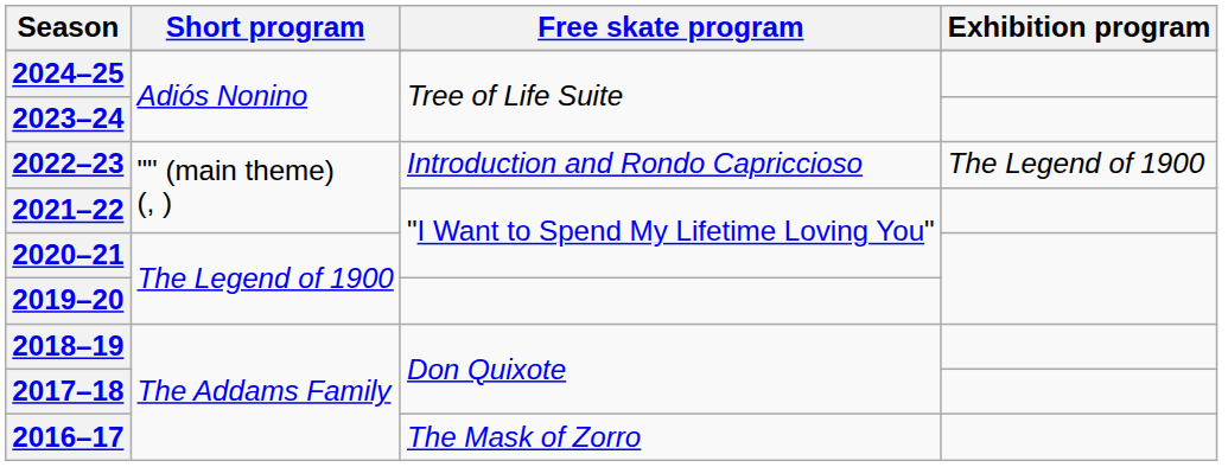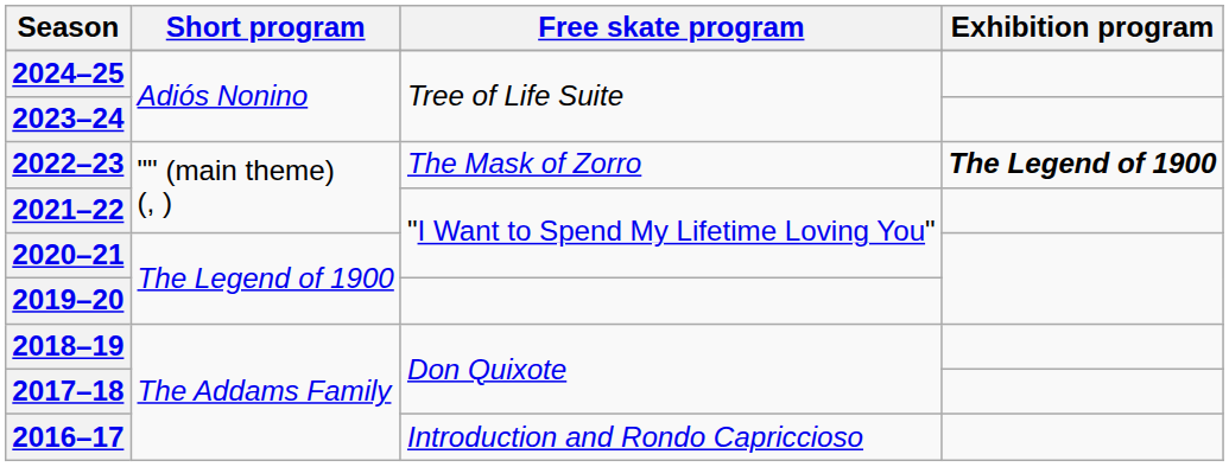 <table class="wikitable" style="min-width:500px">
 <tr>
 <th scope=col>Season</th>
 <th scope=col><a href='#'>Short program</a></th>
 <th scope=col><a href='#'>Free skate program</a></th>
 <th scope=col>Exhibition program</th>
 </tr>
 <tr>
 </tr>
 <tr>
 <th scope=row><a href='#'>2024–25</a><br></th>
 <td rowspan=2><em><a href='#'>Adiós Nonino</a></em> </td>
 <td rowspan=2><em>Tree of Life Suite</em></td>
 <td></td>
 </tr>
 <tr>
 <th scope=row><a href='#'>2023–24</a><br></th>
 <td></td>
 </tr>
 <tr>
 <th scope=row><a href='#'>2022–23</a><br></th>
 <td rowspan=2>"" (main theme)<br>(, )</td>
-<td><em><a href='#'>Introduction and Rondo Capriccioso</a></em></td>
-<td><em>The Legend of 1900</em></td>
+<td><em><a href='#'>The Mask of Zorro</a></em></td>
+<td><strong><em>The Legend of 1900</em></strong></td>
 </tr>
 <tr>
 <th scope=row><a href='#'>2021–22</a></th>
 <td rowspan=2>"<a href='#'>I Want to Spend My Lifetime Loving You</a>"</td>
 <td></td>
 </tr>
 <tr>
 <th scope=row><a href='#'>2020–21</a></th>
 <td rowspan=2><em><a href='#'>The Legend of 1900</a></em></td>
 </tr>
 <tr>
 <th scope=row><a href='#'>2019–20</a></th>
 <td></td>
 </tr>
 <tr>
 <th scope=row><a href='#'>2018–19</a></th>
 <td rowspan=3><em><a href='#'>The Addams Family</a></em><br></td>
 <td rowspan=2><em><a href='#'>Don Quixote</a></em></td>
 <td></td>
 </tr>
 <tr>
 <th scope=row><a href='#'>2017–18</a></th>
 <td></td>
 </tr>
 <tr>
 <th scope=row><a href='#'>2016–17</a></th>
-<td><em><a href='#'>The Mask of Zorro</a></em></td>
+<td><em><a href='#'>Introduction and Rondo Capriccioso</a></em></td>
 </tr>
 </table>
